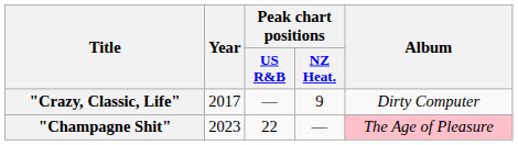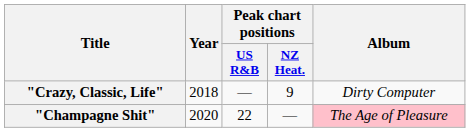 <table class="wikitable plainrowheaders" style="text-align:center;">
 <tr>
 <th scope="col" rowspan="2" style="width:12em;">Title</th>
 <th scope="col" rowspan="2" style="width:1em;">Year</th>
 <th scope="col" colspan="2">Peak chart positions</th>
 <th scope="col" rowspan="2" style="width:10em;">Album</th>
 </tr>
 <tr>
 <th style="width:3em;font-size:90%;"><a href='#'>US<br>R&B</a><br></th>
 <th style="width:3em;font-size:90%;"><a href='#'>NZ<br>Heat.</a><br></th>
 </tr>
 <tr>
 <th scope="row">"Crazy, Classic, Life"</th>
-<td>2017</td>
+<td>2018</td>
 <td>—</td>
 <td>9</td>
 <td><em>Dirty Computer</em></td>
 </tr>
 <tr>
 <th scope="row">"Champagne Shit"<br></th>
-<td>2023</td>
+<td>2020</td>
 <td>22</td>
 <td>—</td>
 <td style="background: pink;"><em>The Age of Pleasure</em></td>
 </tr>
 </table>
